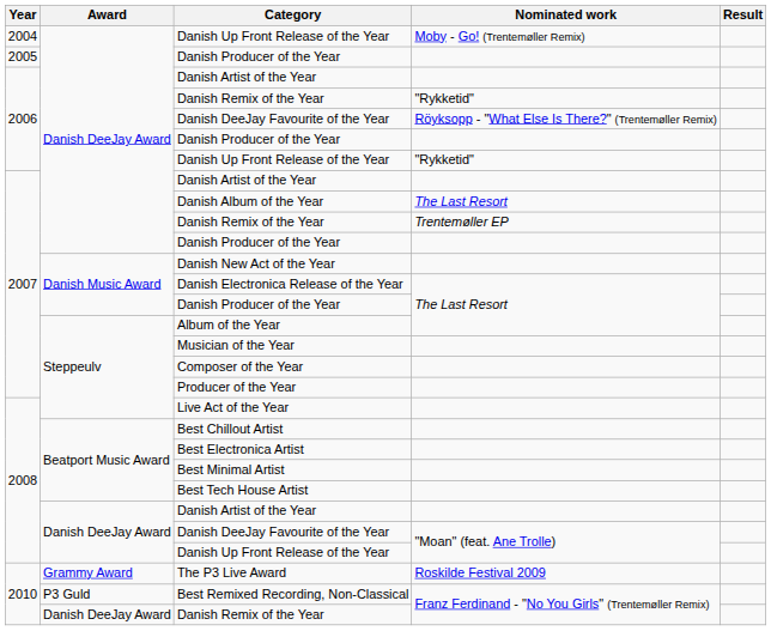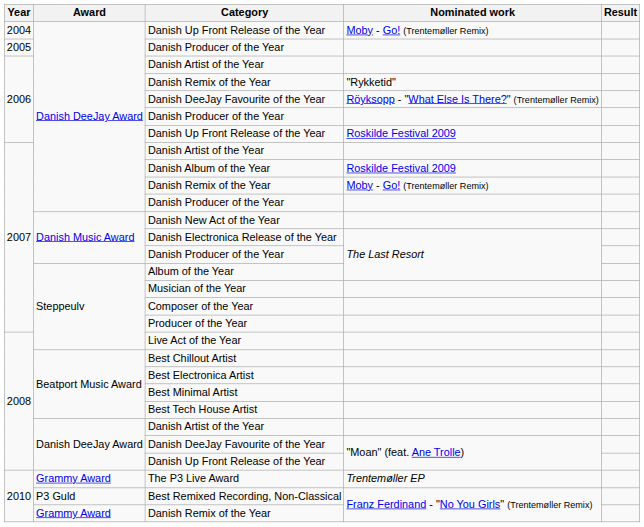 <table class=wikitable>
 <tr>
 <th>Year</th>
 <th>Award</th>
 <th>Category</th>
 <th>Nominated work</th>
 <th>Result</th>
 </tr>
 <tr>
 <td>2004</td>
 <td rowspan="11"><a href='#'>Danish DeeJay Award</a></td>
 <td>Danish Up Front Release of the Year</td>
 <td><a href='#'>Moby</a> - <a href='#'>Go!</a> <small>(Trentemøller Remix)</small></td>
 <td></td>
 </tr>
 <tr>
 <td>2005</td>
 <td>Danish Producer of the Year</td>
 <td></td>
 <td></td>
 </tr>
 <tr>
 <td rowspan="5">2006</td>
 <td>Danish Artist of the Year</td>
 <td></td>
 <td></td>
 </tr>
 <tr>
 <td>Danish Remix of the Year</td>
 <td>"Rykketid"</td>
 <td></td>
 </tr>
 <tr>
 <td>Danish DeeJay Favourite of the Year</td>
 <td><a href='#'>Röyksopp</a> - "<a href='#'>What Else Is There?</a>" <small>(Trentemøller Remix)</small></td>
 <td></td>
 </tr>
 <tr>
 <td>Danish Producer of the Year</td>
 <td></td>
 <td></td>
 </tr>
 <tr>
 <td>Danish Up Front Release of the Year</td>
-<td>"Rykketid"</td>
+<td><a href='#'>Roskilde Festival 2009</a></td>
 <td></td>
 </tr>
 <tr>
 <td rowspan="11">2007</td>
 <td>Danish Artist of the Year</td>
 <td></td>
 <td></td>
 </tr>
 <tr>
 <td>Danish Album of the Year</td>
-<td><em><a href='#'>The Last Resort</a></em></td>
+<td><a href='#'>Roskilde Festival 2009</a></td>
 <td></td>
 </tr>
 <tr>
 <td>Danish Remix of the Year</td>
-<td><em>Trentemøller EP</em></td>
+<td><a href='#'>Moby</a> - <a href='#'>Go!</a> <small>(Trentemøller Remix)</small></td>
 <td></td>
 </tr>
 <tr>
 <td>Danish Producer of the Year</td>
 <td></td>
 <td></td>
 </tr>
 <tr>
 <td rowspan="3"><a href='#'>Danish Music Award</a></td>
 <td>Danish New Act of the Year</td>
 <td></td>
 <td></td>
 </tr>
 <tr>
 <td>Danish Electronica Release of the Year</td>
 <td rowspan="3"><em>The Last Resort</em></td>
 <td></td>
 </tr>
 <tr>
 <td>Danish Producer of the Year</td>
 <td></td>
 </tr>
 <tr>
 <td rowspan="5">Steppeulv</td>
 <td>Album of the Year</td>
 <td></td>
 </tr>
 <tr>
 <td>Musician of the Year</td>
 <td></td>
 <td></td>
 </tr>
 <tr>
 <td>Composer of the Year</td>
 <td></td>
 <td></td>
 </tr>
 <tr>
 <td>Producer of the Year</td>
 <td></td>
 <td></td>
 </tr>
 <tr>
 <td rowspan="8">2008</td>
 <td>Live Act of the Year</td>
 <td></td>
 <td></td>
 </tr>
 <tr>
 <td rowspan="4">Beatport Music Award</td>
 <td>Best Chillout Artist</td>
 <td></td>
 <td></td>
 </tr>
 <tr>
 <td>Best Electronica Artist</td>
 <td></td>
 <td></td>
 </tr>
 <tr>
 <td>Best Minimal Artist</td>
 <td></td>
 <td></td>
 </tr>
 <tr>
 <td>Best Tech House Artist</td>
 <td></td>
 <td></td>
 </tr>
 <tr>
 <td rowspan="3">Danish DeeJay Award</td>
 <td>Danish Artist of the Year</td>
 <td></td>
 <td></td>
 </tr>
 <tr>
 <td>Danish DeeJay Favourite of the Year</td>
 <td rowspan="2">"Moan" (feat. <a href='#'>Ane Trolle</a>)</td>
 <td></td>
 </tr>
 <tr>
 <td>Danish Up Front Release of the Year</td>
 <td></td>
 </tr>
 <tr>
 <td rowspan="3">2010</td>
 <td><a href='#'>Grammy Award</a></td>
 <td>The P3 Live Award</td>
-<td><a href='#'>Roskilde Festival 2009</a></td>
+<td><em>Trentemøller EP</em></td>
 <td></td>
 </tr>
 <tr>
 <td>P3 Guld</td>
 <td>Best Remixed Recording, Non-Classical</td>
 <td rowspan="2"><a href='#'>Franz Ferdinand</a> - "<a href='#'>No You Girls</a>" <small>(Trentemøller Remix)</small></td>
 <td></td>
 </tr>
 <tr>
-<td>Danish DeeJay Award</td>
+<td><a href='#'>Grammy Award</a></td>
 <td>Danish Remix of the Year</td>
 <td></td>
 </tr>
 </table>
